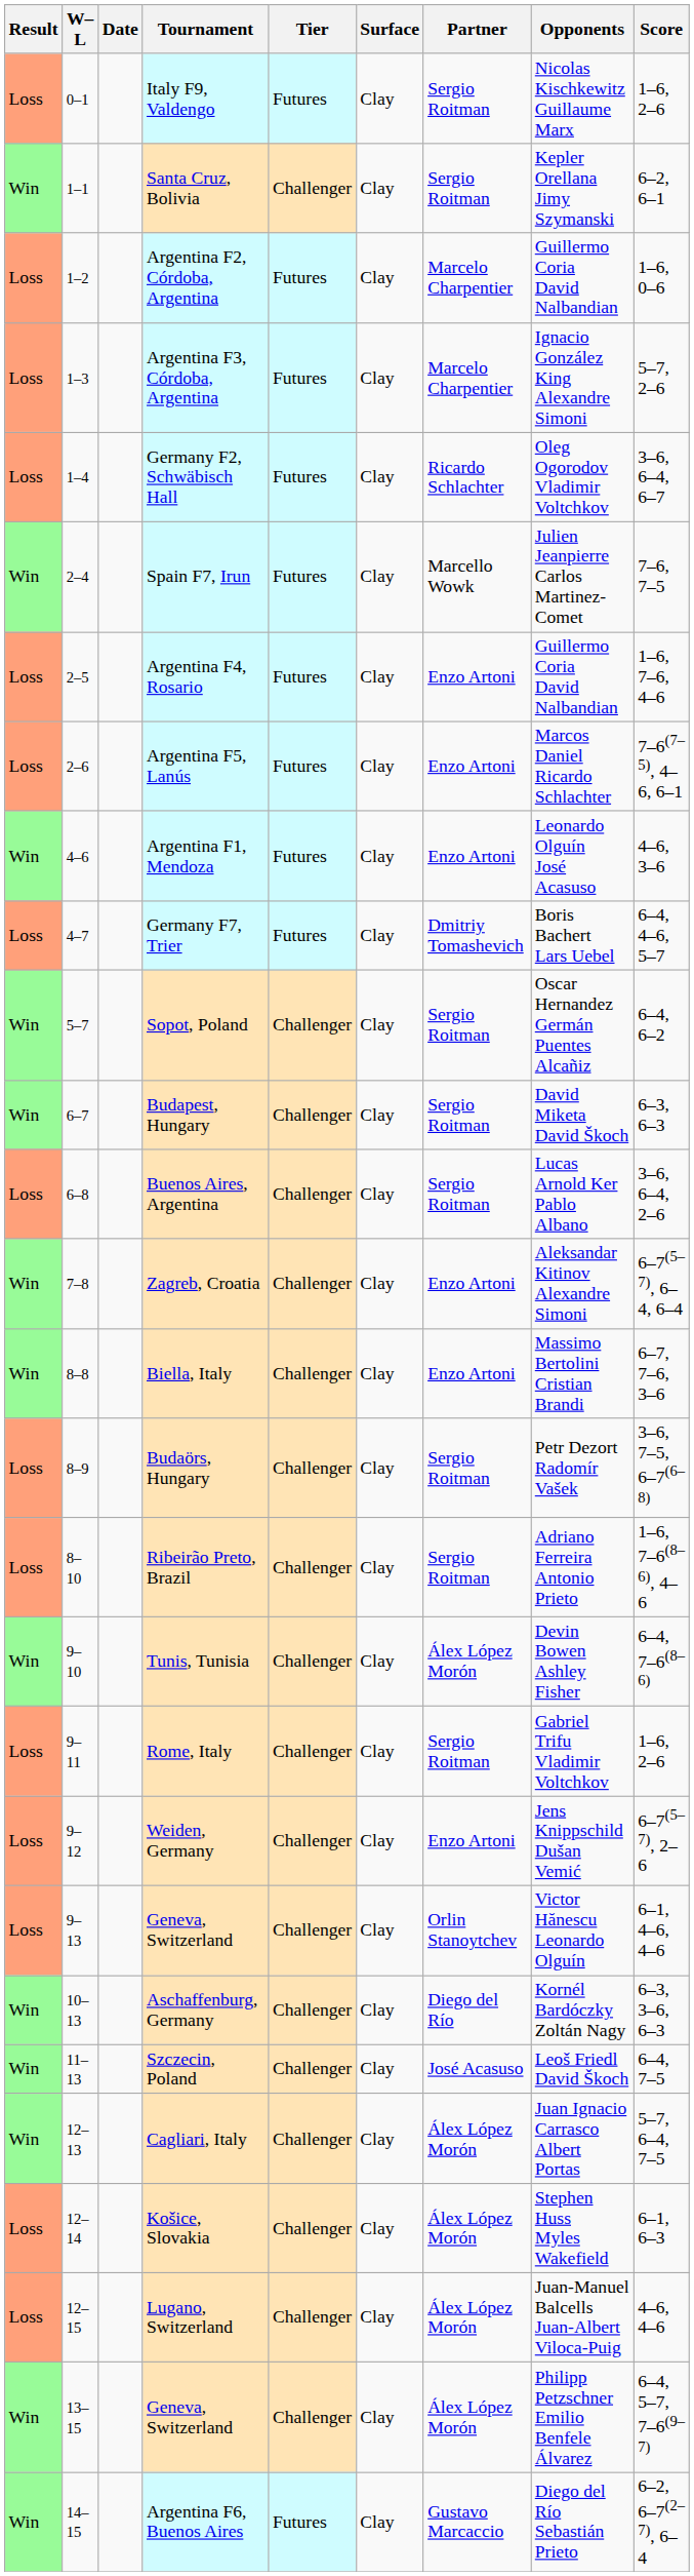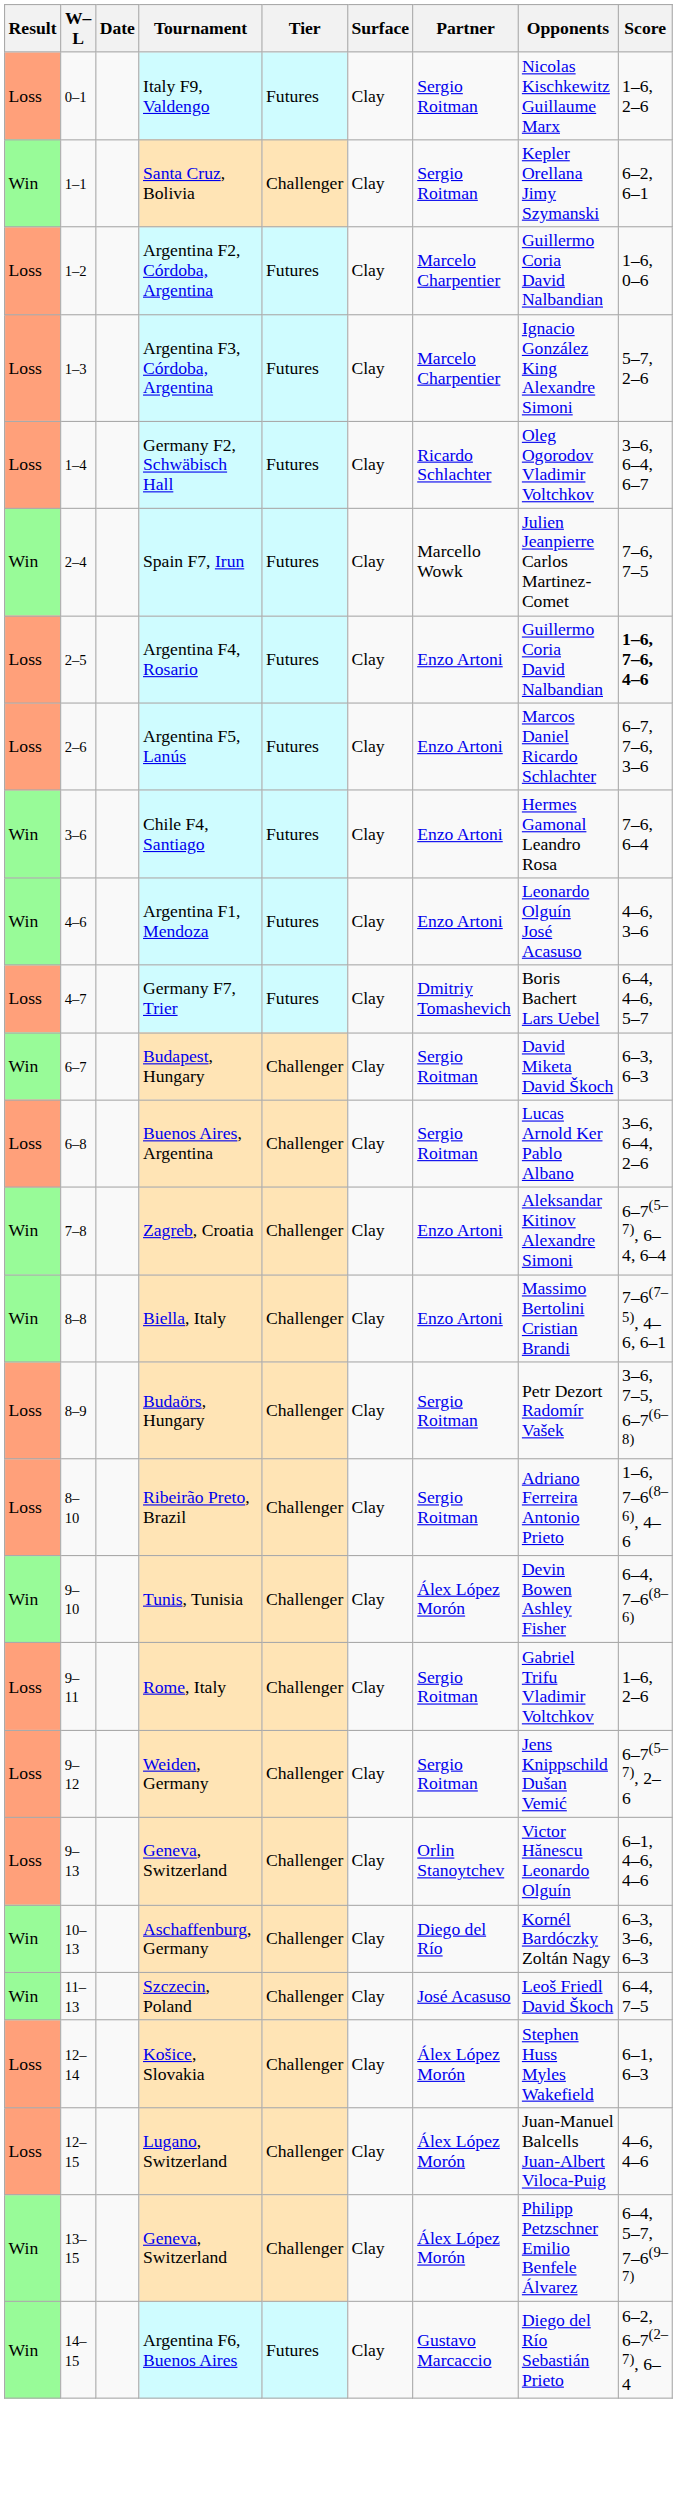 <table class="sortable wikitable">
 <tr>
 <th>Result</th>
 <th class="unsortable">W–L</th>
 <th>Date</th>
 <th>Tournament</th>
 <th>Tier</th>
 <th>Surface</th>
 <th>Partner</th>
 <th>Opponents</th>
 <th class="unsortable">Score</th>
 </tr>
 <tr>
 <td style="background:#ffa07a;">Loss</td>
 <td><small>0–1</small></td>
 <td></td>
 <td style="background:#cffcff;">Italy F9, <a href='#'>Valdengo</a></td>
 <td style="background:#cffcff;">Futures</td>
 <td>Clay</td>
 <td> <a href='#'>Sergio Roitman</a></td>
 <td> <a href='#'>Nicolas Kischkewitz</a> <br>  <a href='#'>Guillaume Marx</a></td>
 <td>1–6, 2–6</td>
 </tr>
 <tr>
 <td style="background:#98fb98;">Win</td>
 <td><small>1–1</small></td>
 <td></td>
 <td style="background:moccasin;"><a href='#'>Santa Cruz</a>, Bolivia</td>
 <td style="background:moccasin;">Challenger</td>
 <td>Clay</td>
 <td> <a href='#'>Sergio Roitman</a></td>
 <td> <a href='#'>Kepler Orellana</a> <br>  <a href='#'>Jimy Szymanski</a></td>
 <td>6–2, 6–1</td>
 </tr>
 <tr>
 <td style="background:#ffa07a;">Loss</td>
 <td><small>1–2</small></td>
 <td></td>
 <td style="background:#cffcff;">Argentina F2, <a href='#'>Córdoba, Argentina</a></td>
 <td style="background:#cffcff;">Futures</td>
 <td>Clay</td>
 <td> <a href='#'>Marcelo Charpentier</a></td>
 <td> <a href='#'>Guillermo Coria</a> <br>  <a href='#'>David Nalbandian</a></td>
 <td>1–6, 0–6</td>
 </tr>
 <tr>
 <td style="background:#ffa07a;">Loss</td>
 <td><small>1–3</small></td>
 <td></td>
 <td style="background:#cffcff;">Argentina F3, <a href='#'>Córdoba, Argentina</a></td>
 <td style="background:#cffcff;">Futures</td>
 <td>Clay</td>
 <td> <a href='#'>Marcelo Charpentier</a></td>
 <td> <a href='#'>Ignacio González King</a> <br>  <a href='#'>Alexandre Simoni</a></td>
 <td>5–7, 2–6</td>
 </tr>
 <tr>
 <td style="background:#ffa07a;">Loss</td>
 <td><small>1–4</small></td>
 <td></td>
 <td style="background:#cffcff;">Germany F2, <a href='#'>Schwäbisch Hall</a></td>
 <td style="background:#cffcff;">Futures</td>
 <td>Clay</td>
 <td> <a href='#'>Ricardo Schlachter</a></td>
 <td> <a href='#'>Oleg Ogorodov</a> <br>  <a href='#'>Vladimir Voltchkov</a></td>
 <td>3–6, 6–4, 6–7</td>
 </tr>
 <tr>
 <td style="background:#98fb98;">Win</td>
 <td><small>2–4</small></td>
 <td></td>
 <td style="background:#cffcff;">Spain F7, <a href='#'>Irun</a></td>
 <td style="background:#cffcff;">Futures</td>
 <td>Clay</td>
 <td> Marcello Wowk</td>
 <td> <a href='#'>Julien Jeanpierre</a> <br>  Carlos Martinez-Comet</td>
 <td>7–6, 7–5</td>
 </tr>
 <tr>
 <td style="background:#ffa07a;">Loss</td>
 <td><small>2–5</small></td>
 <td></td>
 <td style="background:#cffcff;">Argentina F4, <a href='#'>Rosario</a></td>
 <td style="background:#cffcff;">Futures</td>
 <td>Clay</td>
 <td> <a href='#'>Enzo Artoni</a></td>
 <td> <a href='#'>Guillermo Coria</a> <br>  <a href='#'>David Nalbandian</a></td>
-<td>1–6, 7–6, 4–6</td>
+<td><strong>1–6, 7–6, 4–6</strong></td>
 </tr>
 <tr>
 <td style="background:#ffa07a;">Loss</td>
 <td><small>2–6</small></td>
 <td></td>
 <td style="background:#cffcff;">Argentina F5, <a href='#'>Lanús</a></td>
 <td style="background:#cffcff;">Futures</td>
 <td>Clay</td>
 <td> <a href='#'>Enzo Artoni</a></td>
 <td> <a href='#'>Marcos Daniel</a> <br>  <a href='#'>Ricardo Schlachter</a></td>
-<td>7–6<sup>(7–5)</sup>, 4–6, 6–1</td>
+<td>6–7, 7–6, 3–6</td>
+</tr>
+<tr>
+<td style="background:#98fb98;">Win</td>
+<td><small>3–6</small></td>
+<td></td>
+<td style="background:#cffcff;">Chile F4, <a href='#'>Santiago</a></td>
+<td style="background:#cffcff;">Futures</td>
+<td>Clay</td>
+<td> <a href='#'>Enzo Artoni</a></td>
+<td> <a href='#'>Hermes Gamonal</a> <br>  Leandro Rosa</td>
+<td>7–6, 6–4</td>
 </tr>
 <tr>
 <td style="background:#98fb98;">Win</td>
 <td><small>4–6</small></td>
 <td></td>
 <td style="background:#cffcff;">Argentina F1, <a href='#'>Mendoza</a></td>
 <td style="background:#cffcff;">Futures</td>
 <td>Clay</td>
 <td> <a href='#'>Enzo Artoni</a></td>
 <td> <a href='#'>Leonardo Olguín</a> <br>  <a href='#'>José Acasuso</a></td>
 <td>4–6, 3–6</td>
 </tr>
 <tr>
 <td style="background:#ffa07a;">Loss</td>
 <td><small>4–7</small></td>
 <td></td>
 <td style="background:#cffcff;">Germany F7, <a href='#'>Trier</a></td>
 <td style="background:#cffcff;">Futures</td>
 <td>Clay</td>
 <td> <a href='#'>Dmitriy Tomashevich</a></td>
 <td> Boris Bachert <br>  <a href='#'>Lars Uebel</a></td>
 <td>6–4, 4–6, 5–7</td>
-</tr>
-<tr>
-<td style="background:#98fb98;">Win</td>
-<td><small>5–7</small></td>
-<td></td>
-<td style="background:moccasin;"><a href='#'>Sopot</a>, Poland</td>
-<td style="background:moccasin;">Challenger</td>
-<td>Clay</td>
-<td> <a href='#'>Sergio Roitman</a></td>
-<td> Oscar Hernandez <br>  <a href='#'>Germán Puentes Alcañiz</a></td>
-<td>6–4, 6–2</td>
 </tr>
 <tr>
 <td style="background:#98fb98;">Win</td>
 <td><small>6–7</small></td>
 <td></td>
 <td style="background:moccasin;"><a href='#'>Budapest</a>, Hungary</td>
 <td style="background:moccasin;">Challenger</td>
 <td>Clay</td>
 <td> <a href='#'>Sergio Roitman</a></td>
 <td> <a href='#'>David Miketa</a> <br>  <a href='#'>David Škoch</a></td>
 <td>6–3, 6–3</td>
 </tr>
 <tr>
 <td style="background:#ffa07a;">Loss</td>
 <td><small>6–8</small></td>
 <td></td>
 <td style="background:moccasin;"><a href='#'>Buenos Aires</a>, Argentina</td>
 <td style="background:moccasin;">Challenger</td>
 <td>Clay</td>
 <td> <a href='#'>Sergio Roitman</a></td>
 <td> <a href='#'>Lucas Arnold Ker</a> <br>  <a href='#'>Pablo Albano</a></td>
 <td>3–6, 6–4, 2–6</td>
 </tr>
 <tr>
 <td style="background:#98fb98;">Win</td>
 <td><small>7–8</small></td>
 <td></td>
 <td style="background:moccasin;"><a href='#'>Zagreb</a>, Croatia</td>
 <td style="background:moccasin;">Challenger</td>
 <td>Clay</td>
 <td> <a href='#'>Enzo Artoni</a></td>
 <td> <a href='#'>Aleksandar Kitinov</a> <br>  <a href='#'>Alexandre Simoni</a></td>
 <td>6–7<sup>(5–7)</sup>, 6–4, 6–4</td>
 </tr>
 <tr>
 <td style="background:#98fb98;">Win</td>
 <td><small>8–8</small></td>
 <td></td>
 <td style="background:moccasin;"><a href='#'>Biella</a>, Italy</td>
 <td style="background:moccasin;">Challenger</td>
 <td>Clay</td>
 <td> <a href='#'>Enzo Artoni</a></td>
 <td> <a href='#'>Massimo Bertolini</a> <br>  <a href='#'>Cristian Brandi</a></td>
-<td>6–7, 7–6, 3–6</td>
+<td>7–6<sup>(7–5)</sup>, 4–6, 6–1</td>
 </tr>
 <tr>
 <td style="background:#ffa07a;">Loss</td>
 <td><small>8–9</small></td>
 <td></td>
 <td style="background:moccasin;"><a href='#'>Budaörs</a>, Hungary</td>
 <td style="background:moccasin;">Challenger</td>
 <td>Clay</td>
 <td> <a href='#'>Sergio Roitman</a></td>
 <td> Petr Dezort <br>  <a href='#'>Radomír Vašek</a></td>
 <td>3–6, 7–5, 6–7<sup>(6–8)</sup></td>
 </tr>
 <tr>
 <td style="background:#ffa07a;">Loss</td>
 <td><small>8–10</small></td>
 <td></td>
 <td style="background:moccasin;"><a href='#'>Ribeirão Preto</a>, Brazil</td>
 <td style="background:moccasin;">Challenger</td>
 <td>Clay</td>
 <td> <a href='#'>Sergio Roitman</a></td>
 <td> <a href='#'>Adriano Ferreira</a> <br>  <a href='#'>Antonio Prieto</a></td>
 <td>1–6, 7–6<sup>(8–6)</sup>, 4–6</td>
 </tr>
 <tr>
 <td style="background:#98fb98;">Win</td>
 <td><small>9–10</small></td>
 <td></td>
 <td style="background:moccasin;"><a href='#'>Tunis</a>, Tunisia</td>
 <td style="background:moccasin;">Challenger</td>
 <td>Clay</td>
 <td> <a href='#'>Álex López Morón</a></td>
 <td> <a href='#'>Devin Bowen</a> <br>  <a href='#'>Ashley Fisher</a></td>
 <td>6–4, 7–6<sup>(8–6)</sup></td>
 </tr>
 <tr>
 <td style="background:#ffa07a;">Loss</td>
 <td><small>9–11</small></td>
 <td></td>
 <td style="background:moccasin;"><a href='#'>Rome</a>, Italy</td>
 <td style="background:moccasin;">Challenger</td>
 <td>Clay</td>
 <td> <a href='#'>Sergio Roitman</a></td>
 <td> <a href='#'>Gabriel Trifu</a> <br>  <a href='#'>Vladimir Voltchkov</a></td>
 <td>1–6, 2–6</td>
 </tr>
 <tr>
 <td style="background:#ffa07a;">Loss</td>
 <td><small>9–12</small></td>
 <td></td>
 <td style="background:moccasin;"><a href='#'>Weiden</a>, Germany</td>
 <td style="background:moccasin;">Challenger</td>
 <td>Clay</td>
-<td> <a href='#'>Enzo Artoni</a></td>
+<td> <a href='#'>Sergio Roitman</a></td>
 <td> <a href='#'>Jens Knippschild</a> <br>  <a href='#'>Dušan Vemić</a></td>
 <td>6–7<sup>(5–7)</sup>, 2–6</td>
 </tr>
 <tr>
 <td style="background:#ffa07a;">Loss</td>
 <td><small>9–13</small></td>
 <td></td>
 <td style="background:moccasin;"><a href='#'>Geneva</a>, Switzerland</td>
 <td style="background:moccasin;">Challenger</td>
 <td>Clay</td>
 <td> <a href='#'>Orlin Stanoytchev</a></td>
 <td> <a href='#'>Victor Hănescu</a> <br>  <a href='#'>Leonardo Olguín</a></td>
 <td>6–1, 4–6, 4–6</td>
 </tr>
 <tr>
 <td style="background:#98fb98;">Win</td>
 <td><small>10–13</small></td>
 <td></td>
 <td style="background:moccasin;"><a href='#'>Aschaffenburg</a>, Germany</td>
 <td style="background:moccasin;">Challenger</td>
 <td>Clay</td>
 <td> <a href='#'>Diego del Río</a></td>
 <td> <a href='#'>Kornél Bardóczky</a> <br>  Zoltán Nagy</td>
 <td>6–3, 3–6, 6–3</td>
 </tr>
 <tr>
 <td style="background:#98fb98;">Win</td>
 <td><small>11–13</small></td>
 <td></td>
 <td style="background:moccasin;"><a href='#'>Szczecin</a>, Poland</td>
 <td style="background:moccasin;">Challenger</td>
 <td>Clay</td>
 <td> <a href='#'>José Acasuso</a></td>
 <td> <a href='#'>Leoš Friedl</a> <br>  <a href='#'>David Škoch</a></td>
 <td>6–4, 7–5</td>
-</tr>
-<tr>
-<td style="background:#98fb98;">Win</td>
-<td><small>12–13</small></td>
-<td></td>
-<td style="background:moccasin;"><a href='#'>Cagliari</a>, Italy</td>
-<td style="background:moccasin;">Challenger</td>
-<td>Clay</td>
-<td> <a href='#'>Álex López Morón</a></td>
-<td> <a href='#'>Juan Ignacio Carrasco</a> <br>  <a href='#'>Albert Portas</a></td>
-<td>5–7, 6–4, 7–5</td>
 </tr>
 <tr>
 <td style="background:#ffa07a;">Loss</td>
 <td><small>12–14</small></td>
 <td></td>
 <td style="background:moccasin;"><a href='#'>Košice</a>, Slovakia</td>
 <td style="background:moccasin;">Challenger</td>
 <td>Clay</td>
 <td> <a href='#'>Álex López Morón</a></td>
 <td> <a href='#'>Stephen Huss</a> <br>  <a href='#'>Myles Wakefield</a></td>
 <td>6–1, 6–3</td>
 </tr>
 <tr>
 <td style="background:#ffa07a;">Loss</td>
 <td><small>12–15</small></td>
 <td></td>
 <td style="background:moccasin;"><a href='#'>Lugano</a>, Switzerland</td>
 <td style="background:moccasin;">Challenger</td>
 <td>Clay</td>
 <td> <a href='#'>Álex López Morón</a></td>
 <td> Juan-Manuel Balcells <br>  <a href='#'>Juan-Albert Viloca-Puig</a></td>
 <td>4–6, 4–6</td>
 </tr>
 <tr>
 <td style="background:#98fb98;">Win</td>
 <td><small>13–15</small></td>
 <td></td>
 <td style="background:moccasin;"><a href='#'>Geneva</a>, Switzerland</td>
 <td style="background:moccasin;">Challenger</td>
 <td>Clay</td>
 <td> <a href='#'>Álex López Morón</a></td>
 <td> <a href='#'>Philipp Petzschner</a> <br>  <a href='#'>Emilio Benfele Álvarez</a></td>
 <td>6–4, 5–7, 7–6<sup>(9–7)</sup></td>
 </tr>
 <tr>
 <td style="background:#98fb98;">Win</td>
 <td><small>14–15</small></td>
 <td></td>
 <td style="background:#cffcff;">Argentina F6, <a href='#'>Buenos Aires</a></td>
 <td style="background:#cffcff;">Futures</td>
 <td>Clay</td>
 <td> <a href='#'>Gustavo Marcaccio</a></td>
 <td> <a href='#'>Diego del Río</a> <br>  <a href='#'>Sebastián Prieto</a></td>
 <td>6–2, 6–7<sup>(2–7)</sup>, 6–4</td>
 </tr>
 </table>
